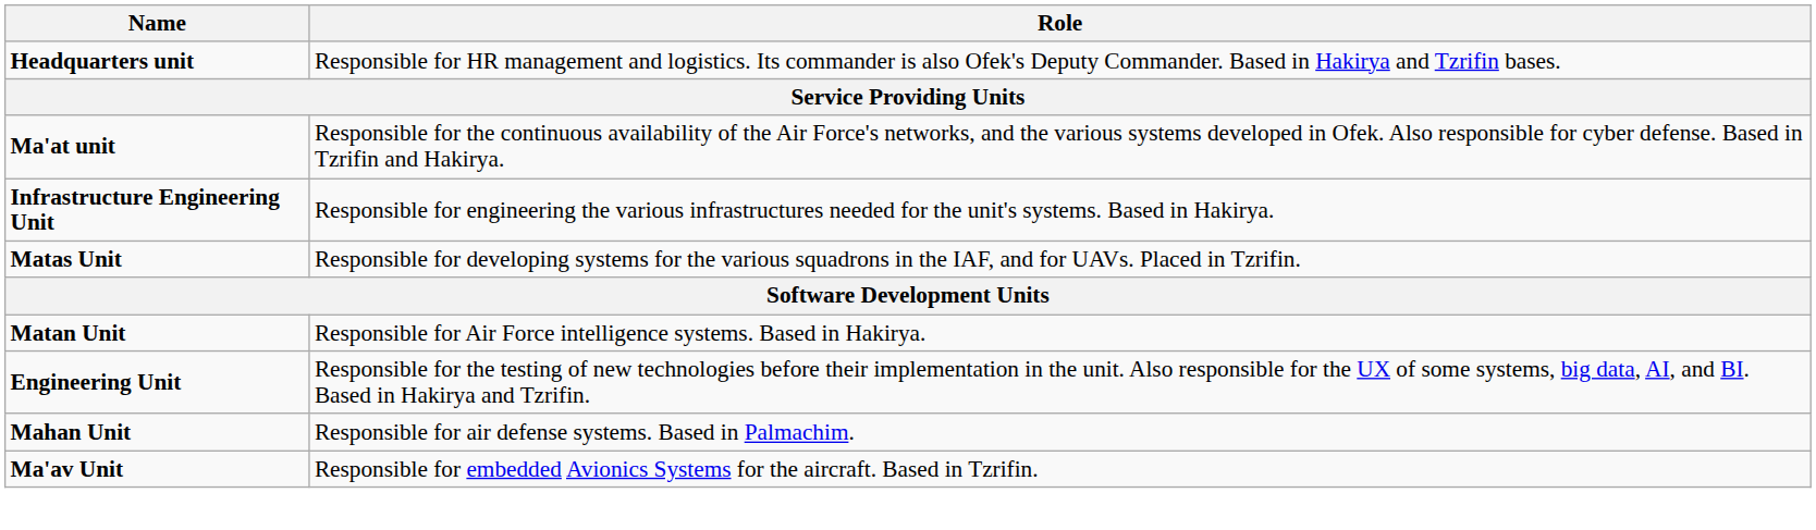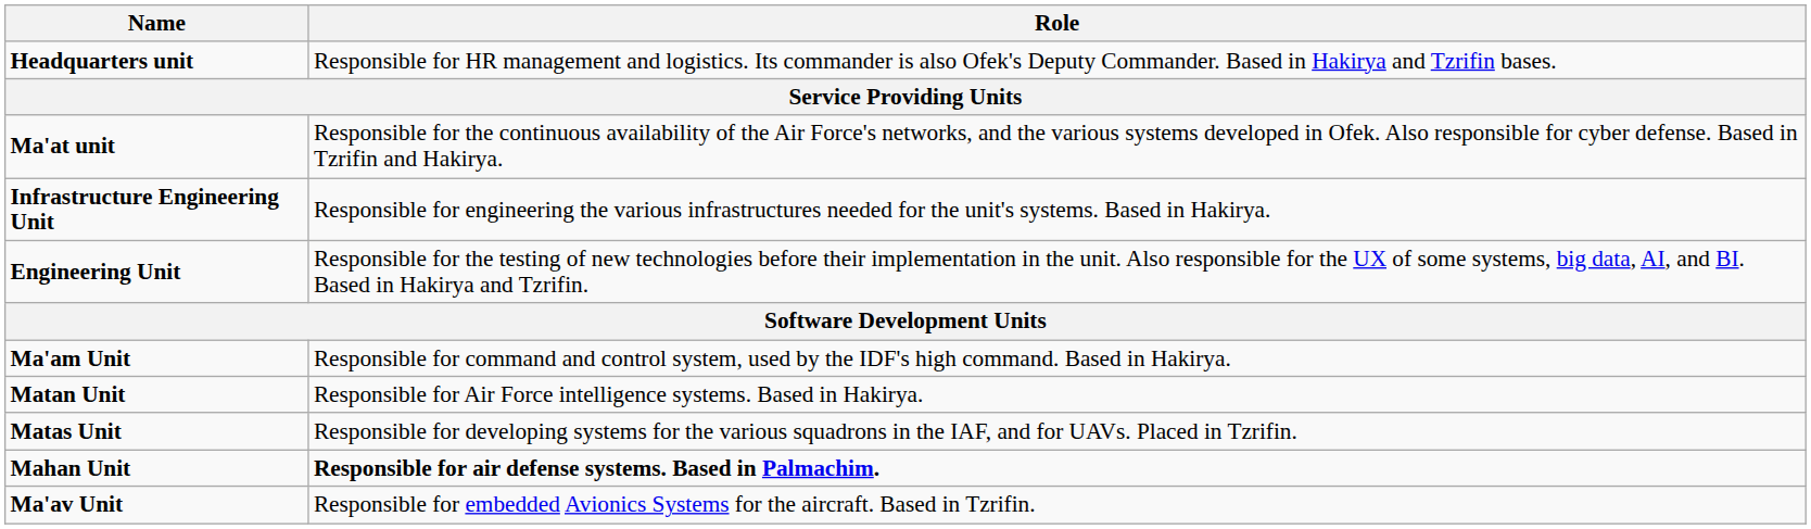 <table class="wikitable">
 <tr>
 <th>Name</th>
 <th>Role</th>
 </tr>
 <tr>
 <td><strong>Headquarters unit</strong></td>
 <td>Responsible for HR management and logistics. Its commander is also Ofek's Deputy Commander. Based in <a href='#'>Hakirya</a> and <a href='#'>Tzrifin</a> bases.</td>
 </tr>
 <tr>
 <th colspan="2">Service Providing Units</th>
 </tr>
 <tr>
 <td><strong>Ma'at unit</strong></td>
 <td>Responsible for the continuous availability of the Air Force's networks, and the various systems developed in Ofek. Also responsible for cyber defense. Based in Tzrifin and Hakirya.</td>
 </tr>
 <tr>
 <td><strong>Infrastructure Engineering Unit</strong></td>
 <td>Responsible for engineering the various infrastructures needed for the unit's systems. Based in Hakirya.</td>
 </tr>
 <tr>
-<td><strong>Matas Unit</strong></td>
-<td>Responsible for developing systems for the various squadrons in the IAF, and for UAVs. Placed in Tzrifin.</td>
+<td><strong>Engineering Unit</strong></td>
+<td>Responsible for the testing of new technologies before their implementation in the unit. Also responsible for the <a href='#'>UX</a> of some systems, <a href='#'>big data</a>, <a href='#'>AI</a>, and <a href='#'>BI</a>. Based in Hakirya and Tzrifin.</td>
 </tr>
 <tr>
 <th colspan="2">Software Development Units</th>
+</tr>
+<tr>
+<td><strong>Ma'am Unit</strong></td>
+<td>Responsible for command and control system, used by the IDF's high command. Based in Hakirya.</td>
 </tr>
 <tr>
 <td><strong>Matan Unit</strong></td>
 <td>Responsible for Air Force intelligence systems. Based in Hakirya.</td>
 </tr>
 <tr>
-<td><strong>Engineering Unit</strong></td>
-<td>Responsible for the testing of new technologies before their implementation in the unit. Also responsible for the <a href='#'>UX</a> of some systems, <a href='#'>big data</a>, <a href='#'>AI</a>, and <a href='#'>BI</a>. Based in Hakirya and Tzrifin.</td>
+<td><strong>Matas Unit</strong></td>
+<td>Responsible for developing systems for the various squadrons in the IAF, and for UAVs. Placed in Tzrifin.</td>
 </tr>
 <tr>
 <td><strong>Mahan Unit</strong></td>
-<td>Responsible for air defense systems. Based in <a href='#'>Palmachim</a>.</td>
+<td><strong>Responsible for air defense systems. Based in <a href='#'>Palmachim</a>.</strong></td>
 </tr>
 <tr>
 <td><strong>Ma'av Unit</strong></td>
 <td>Responsible for <a href='#'>embedded</a> <a href='#'>Avionics Systems</a> for the aircraft. Based in Tzrifin.</td>
 </tr>
 </table>
